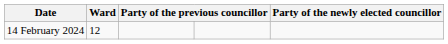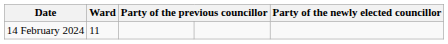 <table class="wikitable">
 <tr>
 <th>Date</th>
 <th>Ward</th>
 <th colspan=2>Party of the previous councillor</th>
 <th colspan=2>Party of the newly elected councillor</th>
 </tr>
 <tr>
 <td>14 February 2024</td>
-<td>12</td>
+<td>11</td>
 <td></td>
 <td></td>
 </tr>
 </table>
